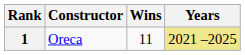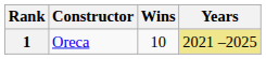 <table class="wikitable">
 <tr>
 <th>Rank</th>
 <th>Constructor</th>
 <th>Wins</th>
 <th>Years</th>
 </tr>
 <tr>
 <th>1</th>
 <td> <a href='#'>Oreca</a></td>
-<td align=center>11</td>
+<td align=center>10</td>
 <td style="background: khaki;">2021 –2025 </td>
 </tr>
 </table>
